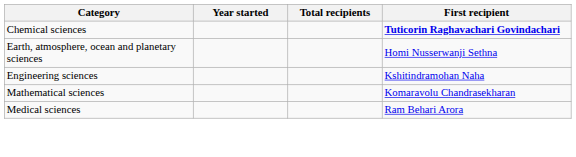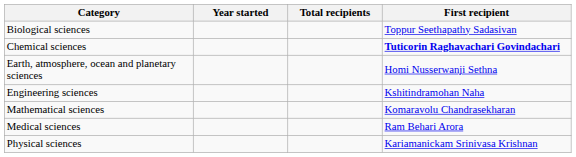 <table class="wikitable plainrowheaders sortable" style="width:67%">
 <tr>
 <th scope="col" style="width:18%">Category</th>
 <th scope="col" style="width:9%">Year started</th>
 <th scope="col" style="width:9%">Total recipients</th>
 <th scope="col" style="width:18%">First recipient</th>
+</tr>
+<tr>
+<td>Biological sciences</td>
+<td></td>
+<td></td>
+<td><a href='#'>Toppur Seethapathy Sadasivan</a></td>
 </tr>
 <tr>
 <td>Chemical sciences</td>
 <td></td>
 <td></td>
 <td><strong><a href='#'>Tuticorin Raghavachari Govindachari</a></strong></td>
 </tr>
 <tr>
 <td>Earth, atmosphere, ocean and planetary sciences</td>
 <td></td>
 <td></td>
 <td><a href='#'>Homi Nusserwanji Sethna</a></td>
 </tr>
 <tr>
 <td>Engineering sciences</td>
 <td></td>
 <td></td>
 <td><a href='#'>Kshitindramohan Naha</a></td>
 </tr>
 <tr>
 <td>Mathematical sciences</td>
 <td></td>
 <td></td>
 <td><a href='#'>Komaravolu Chandrasekharan</a></td>
 </tr>
 <tr>
 <td>Medical sciences</td>
 <td></td>
 <td></td>
 <td><a href='#'>Ram Behari Arora</a></td>
 </tr>
+<tr>
+<td>Physical sciences</td>
+<td></td>
+<td></td>
+<td><a href='#'>Kariamanickam Srinivasa Krishnan</a></td>
+</tr>
 </table>
